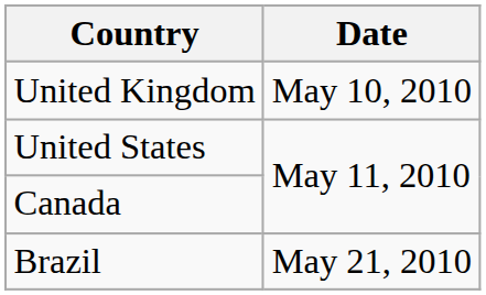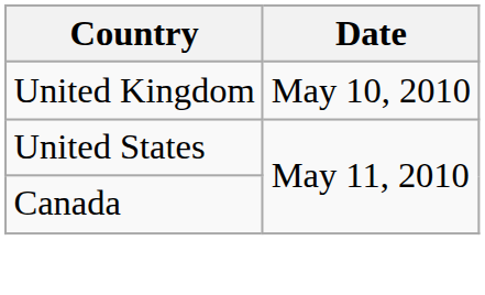 <table class="wikitable">
 <tr>
 <th>Country</th>
 <th>Date</th>
 </tr>
 <tr>
 <td>United Kingdom</td>
 <td>May 10, 2010</td>
 </tr>
 <tr>
 <td>United States</td>
 <td rowspan=2>May 11, 2010</td>
 </tr>
 <tr>
 <td>Canada</td>
 </tr>
-<tr>
-<td>Brazil</td>
-<td>May 21, 2010</td>
-</tr>
 </table>
